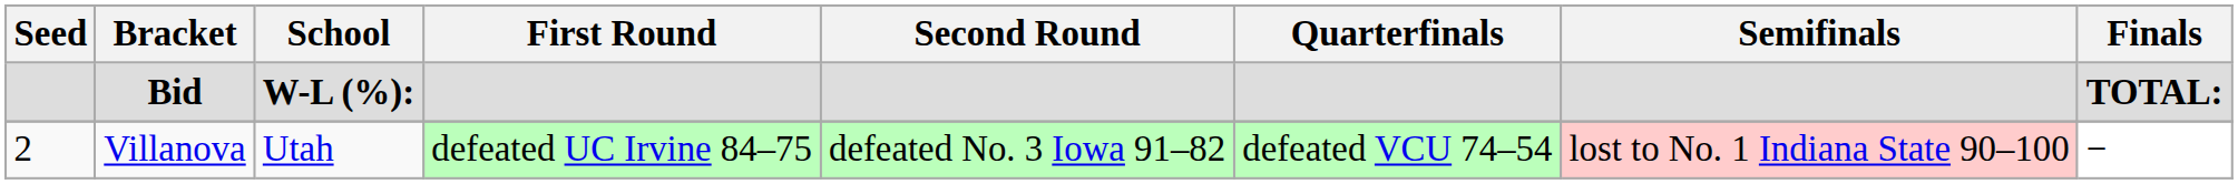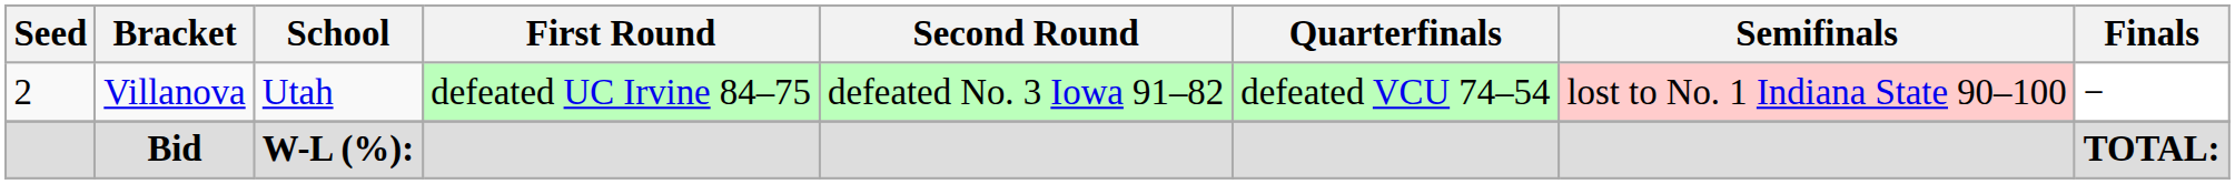 <table class="sortable wikitable" style="white-space:nowrap; font-size:100%;">
 <tr>
 <th>Seed</th>
 <th>Bracket</th>
 <th>School</th>
 <th>First Round</th>
 <th>Second Round</th>
 <th>Quarterfinals</th>
 <th>Semifinals</th>
 <th>Finals</th>
 </tr>
+<tr>
+<td>2</td>
+<td><a href='#'>Villanova</a></td>
+<td><a href='#'>Utah</a></td>
+<td style="background:#bfb;">defeated <a href='#'>UC Irvine</a> 84–75</td>
+<td style="background:#bfb;">defeated No. 3 <a href='#'>Iowa</a> 91–82</td>
+<td style="background:#bfb;">defeated <a href='#'>VCU</a> 74–54</td>
+<td style="background:#fcc;">lost to No. 1 <a href='#'>Indiana State</a> 90–100</td>
+<td style="background:#fff;">−</td>
+</tr>
+<tr>
+</tr>
 <tr class="sortbottom" style="text-align:center; background:#ddd;">
 <td></td>
 <td><strong>Bid</strong></td>
 <td><strong>W-L (%):</strong></td>
 <td></td>
 <td></td>
 <td></td>
 <td></td>
 <td><strong>TOTAL:</strong> </td>
 </tr>
-<tr>
-</tr>
-<tr>
-<td>2</td>
-<td><a href='#'>Villanova</a></td>
-<td><a href='#'>Utah</a></td>
-<td style="background:#bfb;">defeated <a href='#'>UC Irvine</a> 84–75</td>
-<td style="background:#bfb;">defeated No. 3 <a href='#'>Iowa</a> 91–82</td>
-<td style="background:#bfb;">defeated <a href='#'>VCU</a> 74–54</td>
-<td style="background:#fcc;">lost to No. 1 <a href='#'>Indiana State</a> 90–100</td>
-<td style="background:#fff;">−</td>
-</tr>
 </table>
